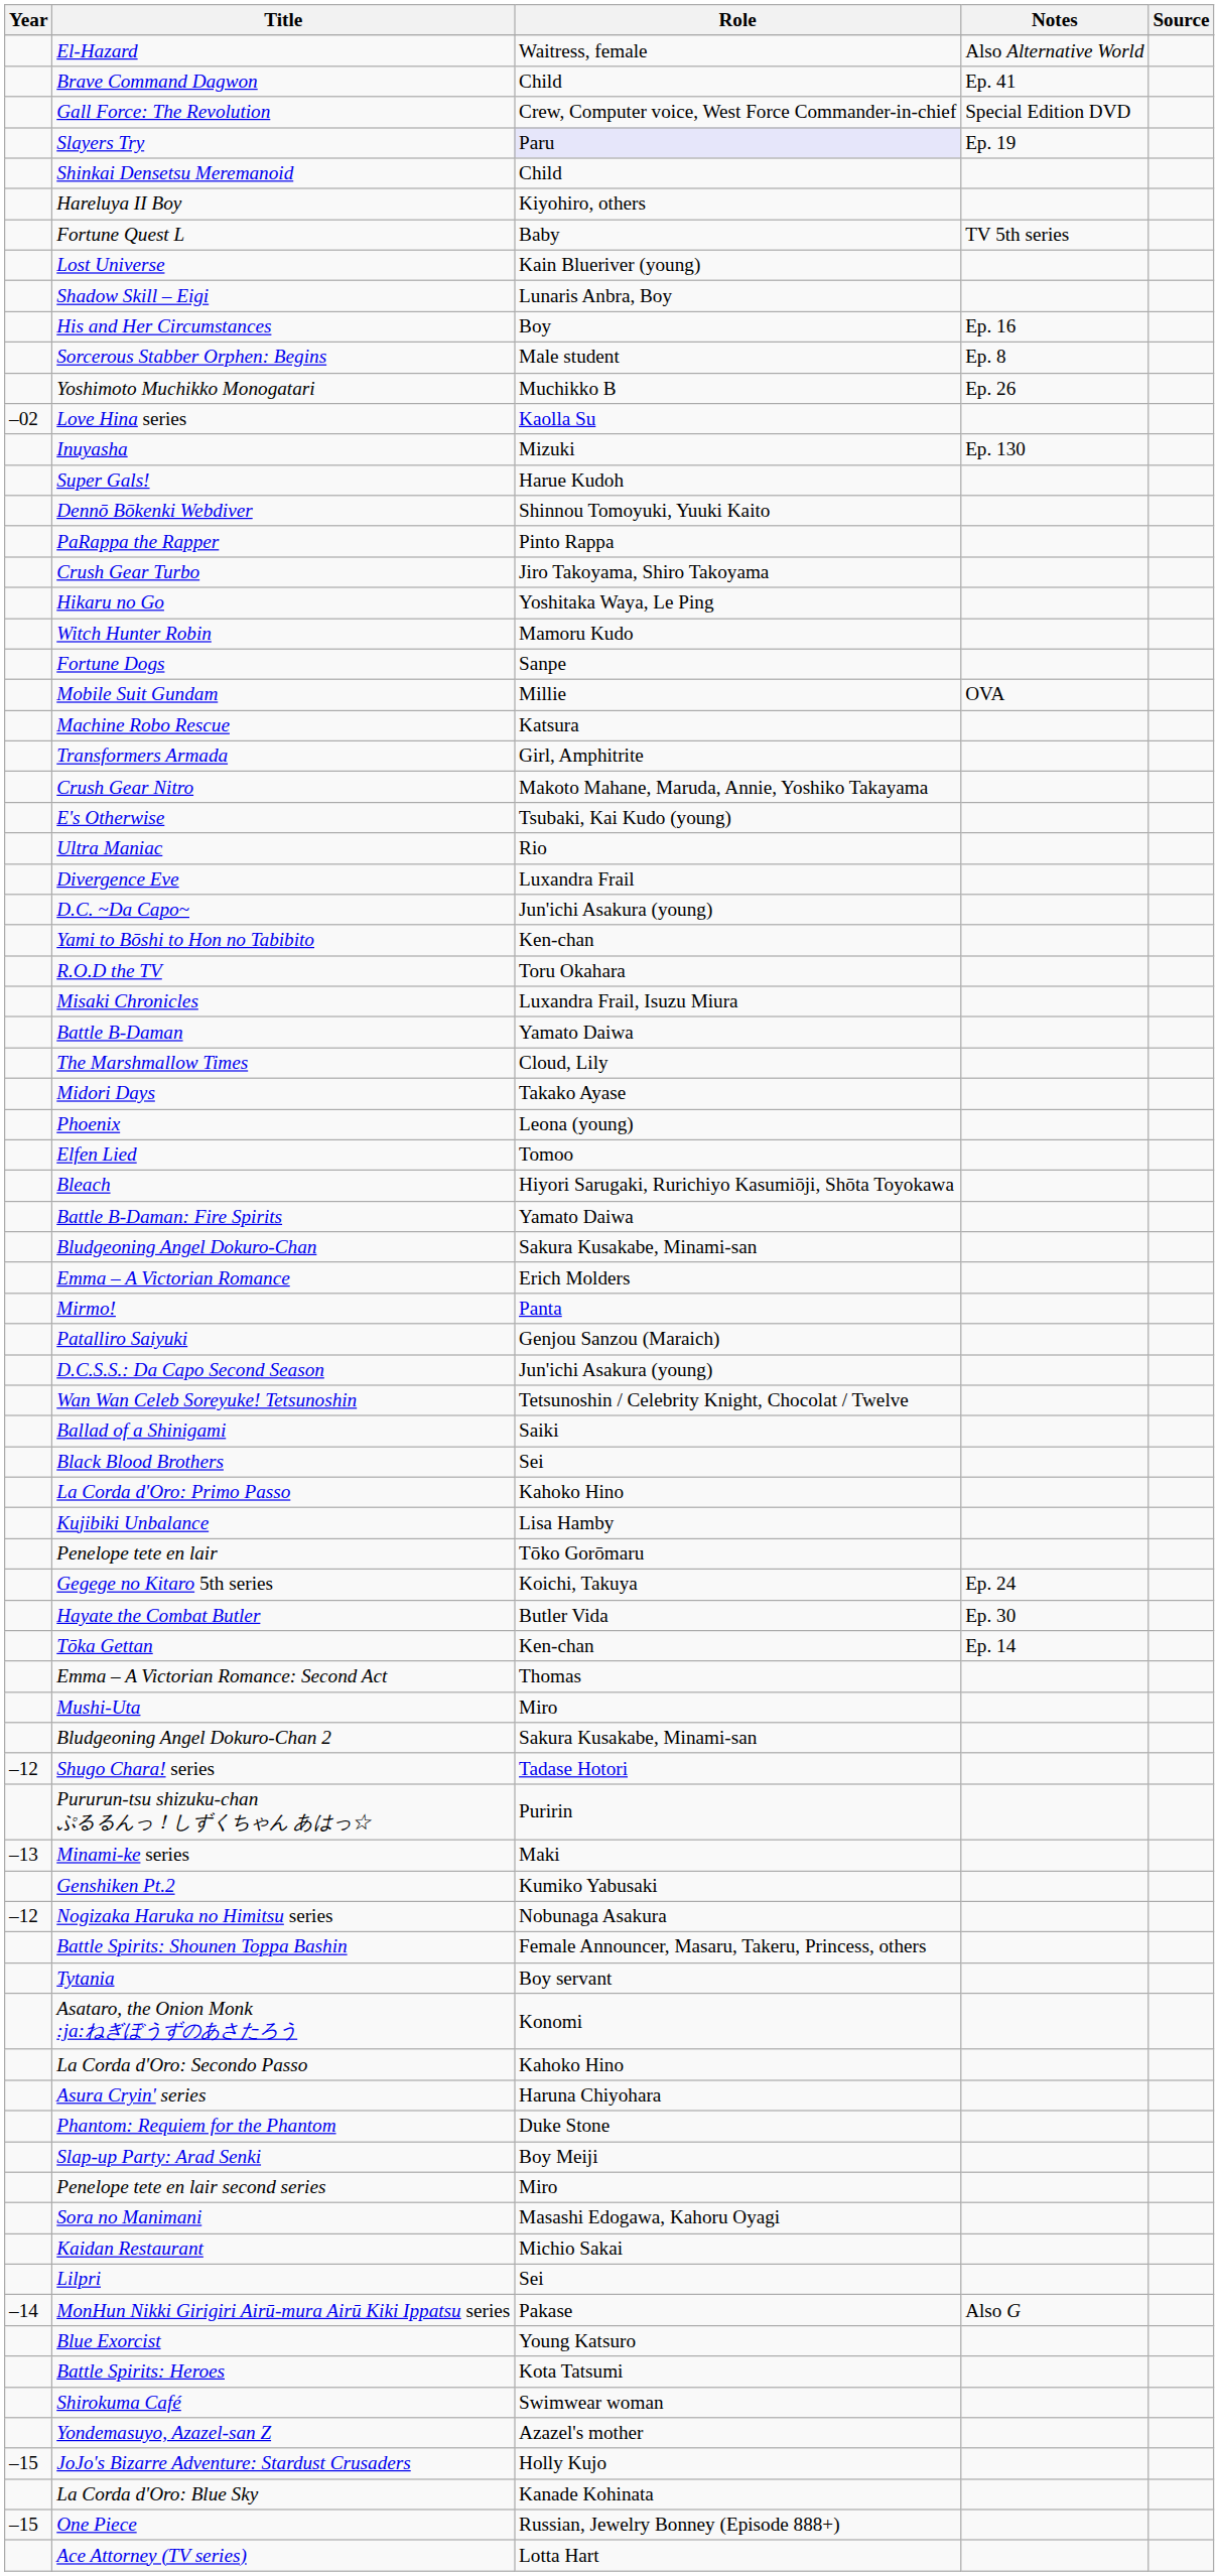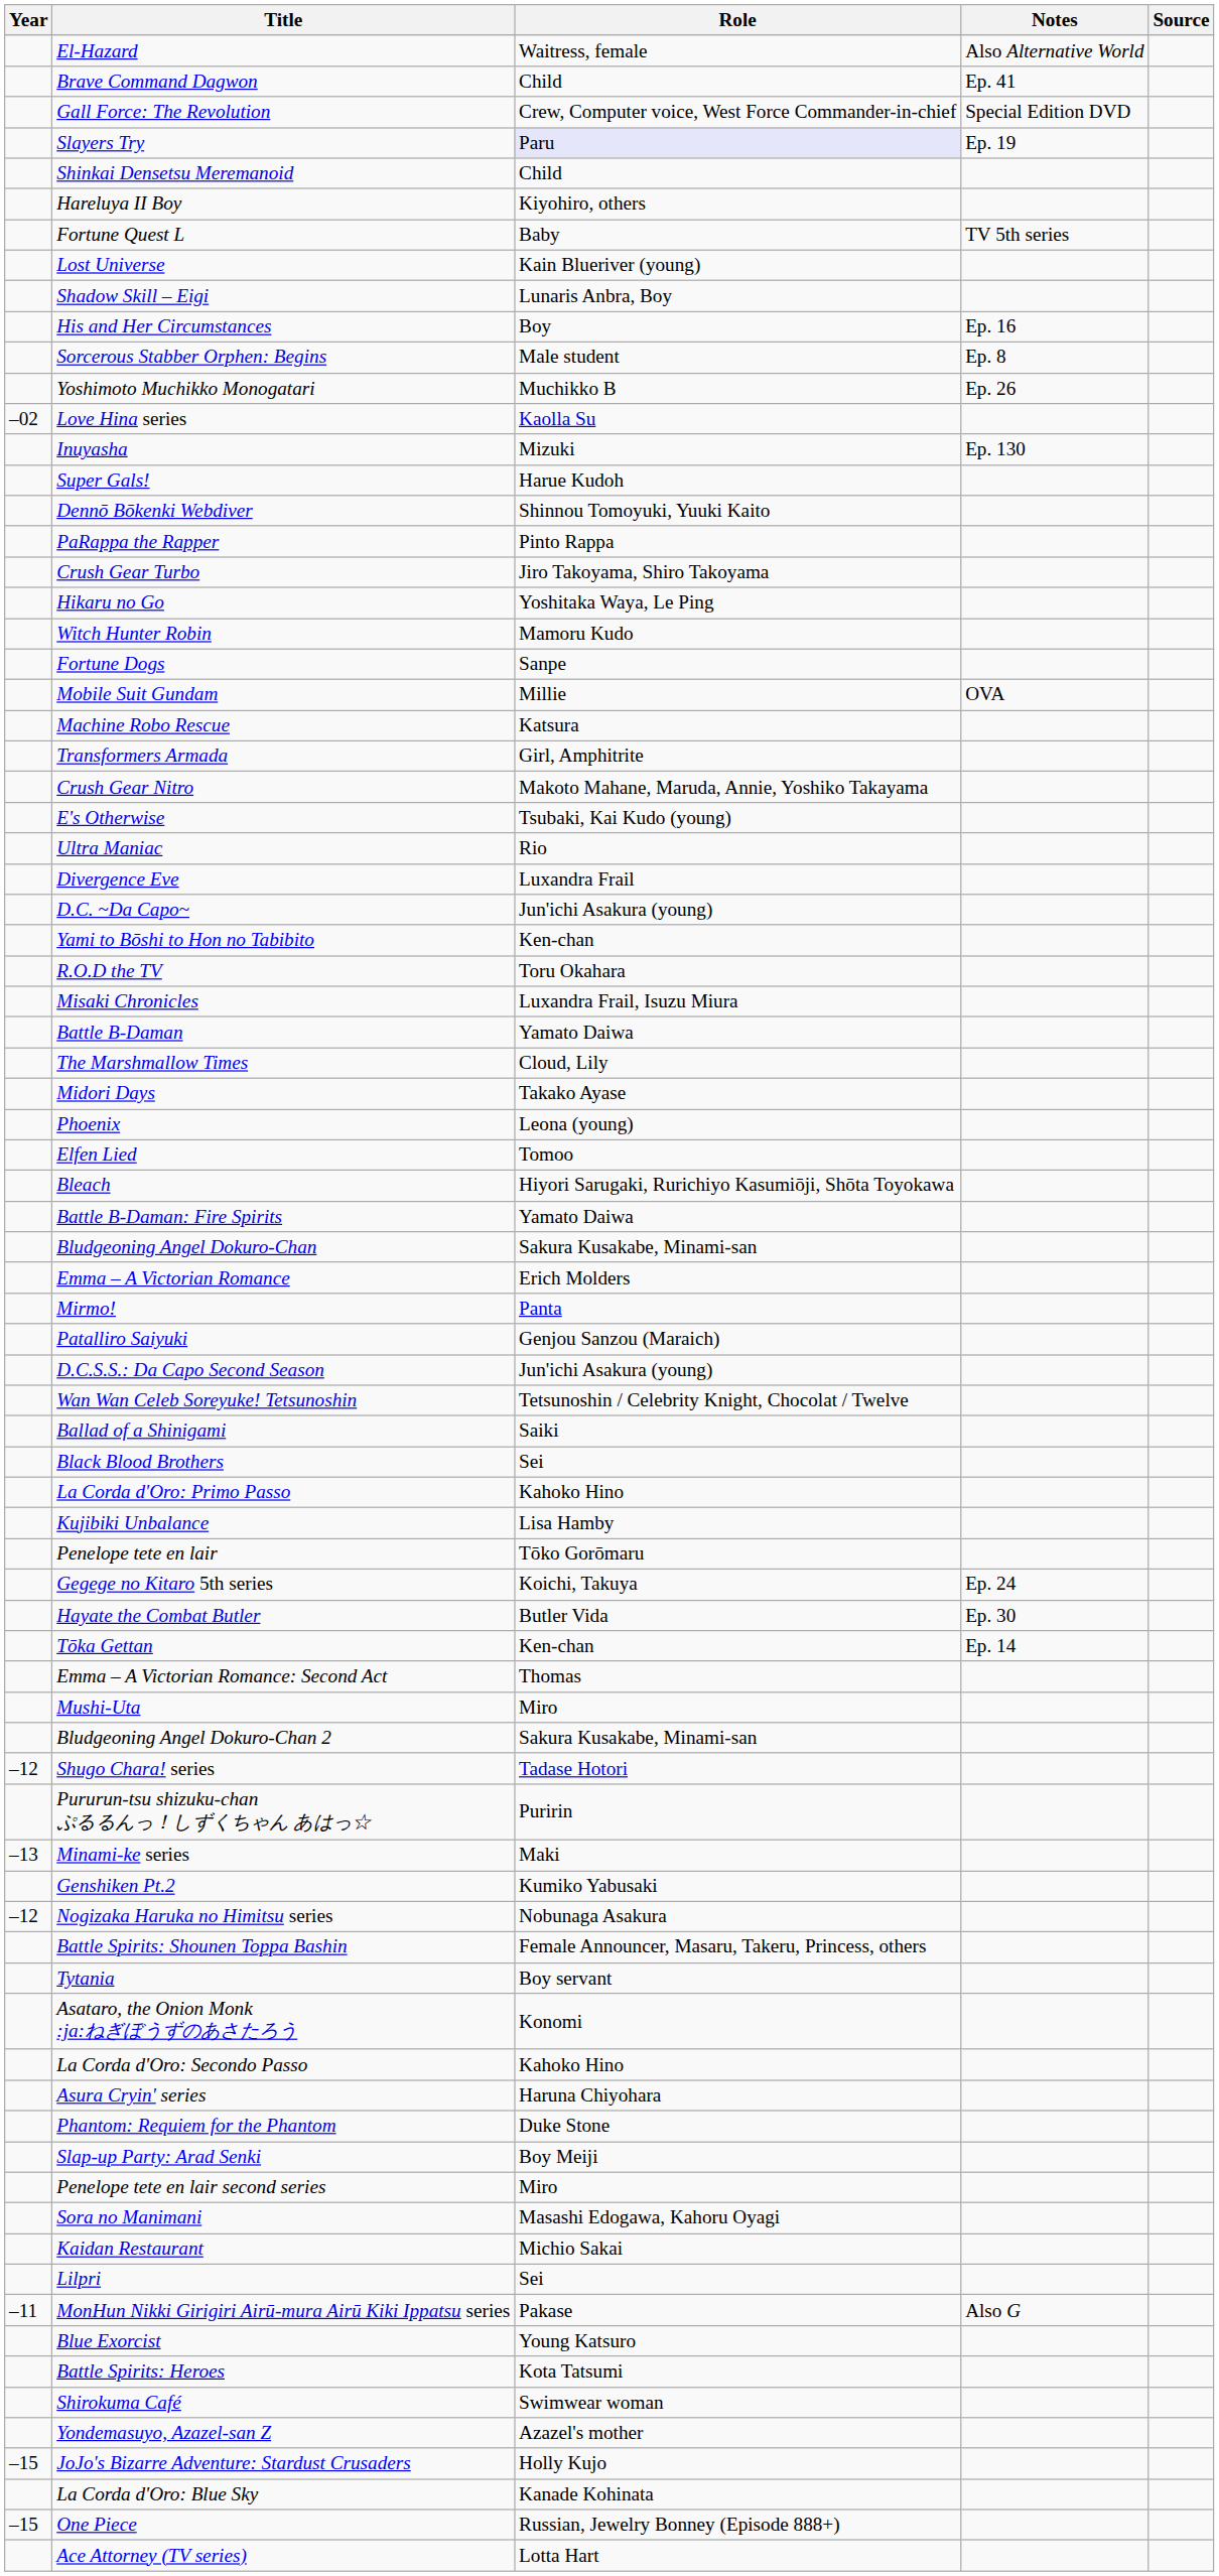 <table class="wikitable sortable plainrowheaders">
 <tr>
 <th>Year</th>
 <th>Title</th>
 <th>Role</th>
 <th class="unsortable">Notes</th>
 <th class="unsortable">Source</th>
 </tr>
 <tr>
 </tr>
 <tr>
 <td></td>
 <td><em><a href='#'>El-Hazard</a></em></td>
 <td>Waitress, female</td>
 <td>Also <em>Alternative World</em></td>
 <td></td>
 </tr>
 <tr>
 <td></td>
 <td><em><a href='#'>Brave Command Dagwon</a></em></td>
 <td>Child</td>
 <td>Ep. 41</td>
 <td></td>
 </tr>
 <tr>
 <td></td>
 <td><em><a href='#'>Gall Force: The Revolution</a></em></td>
 <td>Crew, Computer voice, West Force Commander-in-chief</td>
 <td>Special Edition DVD</td>
 <td></td>
 </tr>
 <tr>
 <td></td>
 <td><em><a href='#'>Slayers Try</a></em></td>
 <td style="background: lavender;">Paru</td>
 <td>Ep. 19</td>
 <td></td>
 </tr>
 <tr>
 <td></td>
 <td><em><a href='#'>Shinkai Densetsu Meremanoid</a></em></td>
 <td>Child</td>
 <td></td>
 <td></td>
 </tr>
 <tr>
 <td></td>
 <td><em>Hareluya II Boy</em></td>
 <td>Kiyohiro, others</td>
 <td></td>
 <td></td>
 </tr>
 <tr>
 <td></td>
 <td><em>Fortune Quest L</em></td>
 <td>Baby</td>
 <td>TV 5th series</td>
 <td></td>
 </tr>
 <tr>
 <td></td>
 <td><em><a href='#'>Lost Universe</a></em></td>
 <td>Kain Blueriver (young)</td>
 <td></td>
 <td></td>
 </tr>
 <tr>
 <td></td>
 <td><em><a href='#'>Shadow Skill – Eigi</a></em></td>
 <td>Lunaris Anbra, Boy</td>
 <td></td>
 <td></td>
 </tr>
 <tr>
 <td></td>
 <td><em><a href='#'>His and Her Circumstances</a></em></td>
 <td>Boy</td>
 <td>Ep. 16</td>
 <td></td>
 </tr>
 <tr>
 <td></td>
 <td><em><a href='#'>Sorcerous Stabber Orphen: Begins</a></em></td>
 <td>Male student</td>
 <td>Ep. 8</td>
 <td></td>
 </tr>
 <tr>
 <td></td>
 <td><em>Yoshimoto Muchikko Monogatari</em></td>
 <td>Muchikko B</td>
 <td>Ep. 26</td>
 <td></td>
 </tr>
 <tr>
 <td>–02</td>
 <td><em><a href='#'>Love Hina</a></em> series</td>
 <td><a href='#'>Kaolla Su</a></td>
 <td></td>
 <td></td>
 </tr>
 <tr>
 <td></td>
 <td><em><a href='#'>Inuyasha</a></em></td>
 <td>Mizuki</td>
 <td>Ep. 130</td>
 <td></td>
 </tr>
 <tr>
 <td></td>
 <td><em><a href='#'>Super Gals!</a></em></td>
 <td>Harue Kudoh</td>
 <td></td>
 <td></td>
 </tr>
 <tr>
 <td></td>
 <td><em><a href='#'>Dennō Bōkenki Webdiver</a></em></td>
 <td>Shinnou Tomoyuki, Yuuki Kaito</td>
 <td></td>
 <td></td>
 </tr>
 <tr>
 <td></td>
 <td><em><a href='#'>PaRappa the Rapper</a></em></td>
 <td>Pinto Rappa</td>
 <td></td>
 <td></td>
 </tr>
 <tr>
 <td></td>
 <td><em><a href='#'>Crush Gear Turbo</a></em></td>
 <td>Jiro Takoyama, Shiro Takoyama</td>
 <td></td>
 <td></td>
 </tr>
 <tr>
 <td></td>
 <td><em><a href='#'>Hikaru no Go</a></em></td>
 <td>Yoshitaka Waya, Le Ping</td>
 <td></td>
 <td></td>
 </tr>
 <tr>
 <td></td>
 <td><em><a href='#'>Witch Hunter Robin</a></em></td>
 <td>Mamoru Kudo</td>
 <td></td>
 <td></td>
 </tr>
 <tr>
 <td></td>
 <td><em><a href='#'>Fortune Dogs</a></em></td>
 <td>Sanpe</td>
 <td></td>
 <td></td>
 </tr>
 <tr>
 <td></td>
 <td><em><a href='#'>Mobile Suit Gundam</a></em></td>
 <td>Millie</td>
 <td>OVA</td>
 <td></td>
 </tr>
 <tr>
 <td></td>
 <td><em><a href='#'>Machine Robo Rescue</a></em></td>
 <td>Katsura</td>
 <td></td>
 <td></td>
 </tr>
 <tr>
 <td></td>
 <td><em><a href='#'>Transformers Armada</a></em></td>
 <td>Girl, Amphitrite</td>
 <td></td>
 <td></td>
 </tr>
 <tr>
 <td></td>
 <td><em><a href='#'>Crush Gear Nitro</a></em></td>
 <td>Makoto Mahane, Maruda, Annie, Yoshiko Takayama</td>
 <td></td>
 <td></td>
 </tr>
 <tr>
 <td></td>
 <td><em><a href='#'>E's Otherwise</a></em></td>
 <td>Tsubaki, Kai Kudo (young)</td>
 <td></td>
 <td></td>
 </tr>
 <tr>
 <td></td>
 <td><em><a href='#'>Ultra Maniac</a></em></td>
 <td>Rio</td>
 <td></td>
 <td></td>
 </tr>
 <tr>
 <td></td>
 <td><em><a href='#'>Divergence Eve</a></em></td>
 <td>Luxandra Frail</td>
 <td></td>
 <td></td>
 </tr>
 <tr>
 <td></td>
 <td><em><a href='#'>D.C. ~Da Capo~</a></em></td>
 <td>Jun'ichi Asakura (young)</td>
 <td></td>
 <td></td>
 </tr>
 <tr>
 <td></td>
 <td><em><a href='#'>Yami to Bōshi to Hon no Tabibito</a></em></td>
 <td>Ken-chan</td>
 <td></td>
 <td></td>
 </tr>
 <tr>
 <td></td>
 <td><em><a href='#'>R.O.D the TV</a></em></td>
 <td>Toru Okahara</td>
 <td></td>
 <td></td>
 </tr>
 <tr>
 <td></td>
 <td><em><a href='#'>Misaki Chronicles</a></em></td>
 <td>Luxandra Frail, Isuzu Miura</td>
 <td></td>
 <td></td>
 </tr>
 <tr>
 <td></td>
 <td><em><a href='#'>Battle B-Daman</a></em></td>
 <td>Yamato Daiwa</td>
 <td></td>
 <td></td>
 </tr>
 <tr>
 <td></td>
 <td><em><a href='#'>The Marshmallow Times</a></em></td>
 <td>Cloud, Lily</td>
 <td></td>
 <td></td>
 </tr>
 <tr>
 <td></td>
 <td><em><a href='#'>Midori Days</a></em></td>
 <td>Takako Ayase</td>
 <td></td>
 <td></td>
 </tr>
 <tr>
 <td></td>
 <td><em><a href='#'>Phoenix</a></em></td>
 <td>Leona (young)</td>
 <td></td>
 <td></td>
 </tr>
 <tr>
 <td></td>
 <td><em><a href='#'>Elfen Lied</a></em></td>
 <td>Tomoo</td>
 <td></td>
 <td></td>
 </tr>
 <tr>
 <td></td>
 <td><em><a href='#'>Bleach</a></em></td>
 <td>Hiyori Sarugaki, Rurichiyo Kasumiōji, Shōta Toyokawa</td>
 <td></td>
 <td></td>
 </tr>
 <tr>
 <td></td>
 <td><em><a href='#'>Battle B-Daman: Fire Spirits</a></em></td>
 <td>Yamato Daiwa</td>
 <td></td>
 <td></td>
 </tr>
 <tr>
 <td></td>
 <td><em><a href='#'>Bludgeoning Angel Dokuro-Chan</a></em></td>
 <td>Sakura Kusakabe, Minami-san</td>
 <td></td>
 <td></td>
 </tr>
 <tr>
 <td></td>
 <td><em><a href='#'>Emma – A Victorian Romance</a></em></td>
 <td>Erich Molders</td>
 <td></td>
 <td></td>
 </tr>
 <tr>
 <td></td>
 <td><em><a href='#'>Mirmo!</a></em></td>
 <td><a href='#'>Panta</a></td>
 <td></td>
 <td></td>
 </tr>
 <tr>
 <td></td>
 <td><em><a href='#'>Patalliro Saiyuki</a></em></td>
 <td>Genjou Sanzou (Maraich)</td>
 <td></td>
 <td></td>
 </tr>
 <tr>
 <td></td>
 <td><em><a href='#'>D.C.S.S.: Da Capo Second Season</a></em></td>
 <td>Jun'ichi Asakura (young)</td>
 <td></td>
 <td></td>
 </tr>
 <tr>
 <td></td>
 <td><em><a href='#'>Wan Wan Celeb Soreyuke! Tetsunoshin</a></em></td>
 <td>Tetsunoshin / Celebrity Knight, Chocolat  / Twelve</td>
 <td></td>
 <td></td>
 </tr>
 <tr>
 <td></td>
 <td><em><a href='#'>Ballad of a Shinigami</a></em></td>
 <td>Saiki</td>
 <td></td>
 <td></td>
 </tr>
 <tr>
 <td></td>
 <td><em><a href='#'>Black Blood Brothers</a></em></td>
 <td>Sei</td>
 <td></td>
 <td></td>
 </tr>
 <tr>
 <td></td>
 <td><em><a href='#'>La Corda d'Oro: Primo Passo</a></em></td>
 <td>Kahoko Hino</td>
 <td></td>
 <td></td>
 </tr>
 <tr>
 <td></td>
 <td><em><a href='#'>Kujibiki Unbalance</a></em></td>
 <td>Lisa Hamby</td>
 <td></td>
 <td></td>
 </tr>
 <tr>
 <td></td>
 <td><em>Penelope tete en lair</em></td>
 <td>Tōko Gorōmaru</td>
 <td></td>
 <td></td>
 </tr>
 <tr>
 <td></td>
 <td><em><a href='#'>Gegege no Kitaro</a></em> 5th series</td>
 <td>Koichi, Takuya</td>
 <td>Ep. 24</td>
 <td></td>
 </tr>
 <tr>
 <td></td>
 <td><em><a href='#'>Hayate the Combat Butler</a></em></td>
 <td>Butler Vida</td>
 <td>Ep. 30</td>
 <td></td>
 </tr>
 <tr>
 <td></td>
 <td><em><a href='#'>Tōka Gettan</a></em></td>
 <td>Ken-chan</td>
 <td>Ep. 14</td>
 <td></td>
 </tr>
 <tr>
 <td></td>
 <td><em>Emma – A Victorian Romance: Second Act</em></td>
 <td>Thomas</td>
 <td></td>
 <td></td>
 </tr>
 <tr>
 <td></td>
 <td><em><a href='#'>Mushi-Uta</a></em></td>
 <td>Miro</td>
 <td></td>
 <td></td>
 </tr>
 <tr>
 <td></td>
 <td><em>Bludgeoning Angel Dokuro-Chan 2</em></td>
 <td>Sakura Kusakabe, Minami-san</td>
 <td></td>
 <td></td>
 </tr>
 <tr>
 <td>–12</td>
 <td><em><a href='#'>Shugo Chara!</a></em> series</td>
 <td><a href='#'>Tadase Hotori</a></td>
 <td></td>
 <td></td>
 </tr>
 <tr>
 <td></td>
 <td><em>Pururun-tsu shizuku-chan<br>ぷるるんっ！しずくちゃん あはっ☆</em></td>
 <td>Puririn</td>
 <td></td>
 <td></td>
 </tr>
 <tr>
 <td>–13</td>
 <td><em><a href='#'>Minami-ke</a></em> series</td>
 <td>Maki</td>
 <td></td>
 <td></td>
 </tr>
 <tr>
 <td></td>
 <td><em><a href='#'>Genshiken Pt.2</a></em></td>
 <td>Kumiko Yabusaki</td>
 <td></td>
 <td></td>
 </tr>
 <tr>
 <td>–12</td>
 <td><em><a href='#'>Nogizaka Haruka no Himitsu</a></em> series</td>
 <td>Nobunaga Asakura</td>
 <td></td>
 <td></td>
 </tr>
 <tr>
 <td></td>
 <td><em><a href='#'>Battle Spirits: Shounen Toppa Bashin</a></em></td>
 <td>Female Announcer, Masaru, Takeru, Princess, others</td>
 <td></td>
 <td></td>
 </tr>
 <tr>
 <td></td>
 <td><em><a href='#'>Tytania</a></em></td>
 <td>Boy servant</td>
 <td></td>
 <td></td>
 </tr>
 <tr>
 <td></td>
 <td><em>Asataro, the Onion Monk<br><a href='#'>:ja:ねぎぼうずのあさたろう</a></em></td>
 <td>Konomi</td>
 <td></td>
 <td></td>
 </tr>
 <tr>
 <td></td>
 <td><em>La Corda d'Oro: Secondo Passo</em></td>
 <td>Kahoko Hino</td>
 <td></td>
 <td></td>
 </tr>
 <tr>
 <td></td>
 <td><em><a href='#'>Asura Cryin'</a> series</em></td>
 <td>Haruna Chiyohara</td>
 <td></td>
 <td></td>
 </tr>
 <tr>
 <td></td>
 <td><em><a href='#'>Phantom: Requiem for the Phantom</a></em></td>
 <td>Duke Stone</td>
 <td></td>
 <td></td>
 </tr>
 <tr>
 <td></td>
 <td><em><a href='#'>Slap-up Party: Arad Senki</a></em></td>
 <td>Boy Meiji</td>
 <td></td>
 <td></td>
 </tr>
 <tr>
 <td></td>
 <td><em>Penelope tete en lair second series</em></td>
 <td>Miro</td>
 <td></td>
 <td></td>
 </tr>
 <tr>
 <td></td>
 <td><em><a href='#'>Sora no Manimani</a></em></td>
 <td>Masashi Edogawa, Kahoru Oyagi</td>
 <td></td>
 <td></td>
 </tr>
 <tr>
 <td></td>
 <td><em><a href='#'>Kaidan Restaurant</a></em></td>
 <td>Michio Sakai</td>
 <td></td>
 <td></td>
 </tr>
 <tr>
 <td></td>
 <td><em><a href='#'>Lilpri</a></em></td>
 <td>Sei</td>
 <td></td>
 <td></td>
 </tr>
 <tr>
-<td>–14</td>
+<td>–11</td>
 <td><em><a href='#'>MonHun Nikki Girigiri Airū-mura Airū Kiki Ippatsu</a></em> series</td>
 <td>Pakase</td>
 <td>Also <em>G</em></td>
 <td></td>
 </tr>
 <tr>
 <td></td>
 <td><em><a href='#'>Blue Exorcist</a></em></td>
 <td>Young Katsuro</td>
 <td></td>
 <td></td>
 </tr>
 <tr>
 <td></td>
 <td><em><a href='#'>Battle Spirits: Heroes</a></em></td>
 <td>Kota Tatsumi</td>
 <td></td>
 <td></td>
 </tr>
 <tr>
 <td></td>
 <td><em><a href='#'>Shirokuma Café</a></em></td>
 <td>Swimwear woman</td>
 <td></td>
 <td></td>
 </tr>
 <tr>
 <td></td>
 <td><em><a href='#'>Yondemasuyo, Azazel-san Z</a></em></td>
 <td>Azazel's mother</td>
 <td></td>
 <td></td>
 </tr>
 <tr>
 <td>–15</td>
 <td><em><a href='#'>JoJo's Bizarre Adventure: Stardust Crusaders</a></em></td>
 <td>Holly Kujo</td>
 <td></td>
 <td></td>
 </tr>
 <tr>
 <td></td>
 <td><em>La Corda d'Oro: Blue Sky</em></td>
 <td>Kanade Kohinata</td>
 <td></td>
 <td></td>
 </tr>
 <tr>
 <td>–15</td>
 <td><em><a href='#'>One Piece</a></em></td>
 <td>Russian, Jewelry Bonney (Episode 888+)</td>
 <td></td>
 <td></td>
 </tr>
 <tr>
 <td></td>
 <td><em><a href='#'>Ace Attorney (TV series)</a></em></td>
 <td>Lotta Hart</td>
 <td></td>
 <td></td>
 </tr>
 </table>
